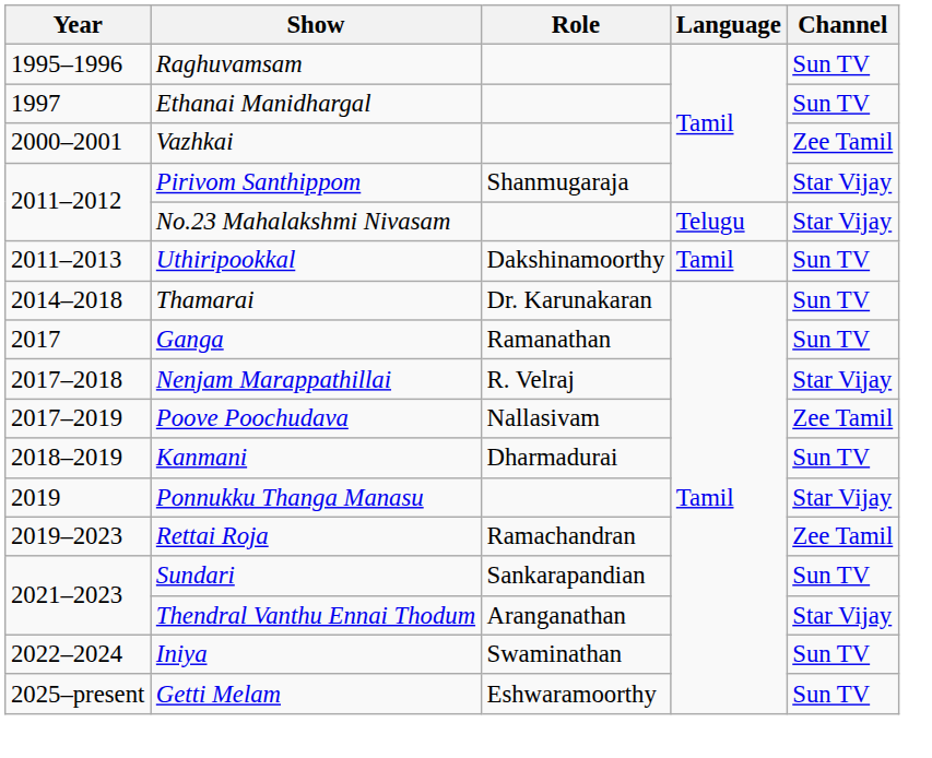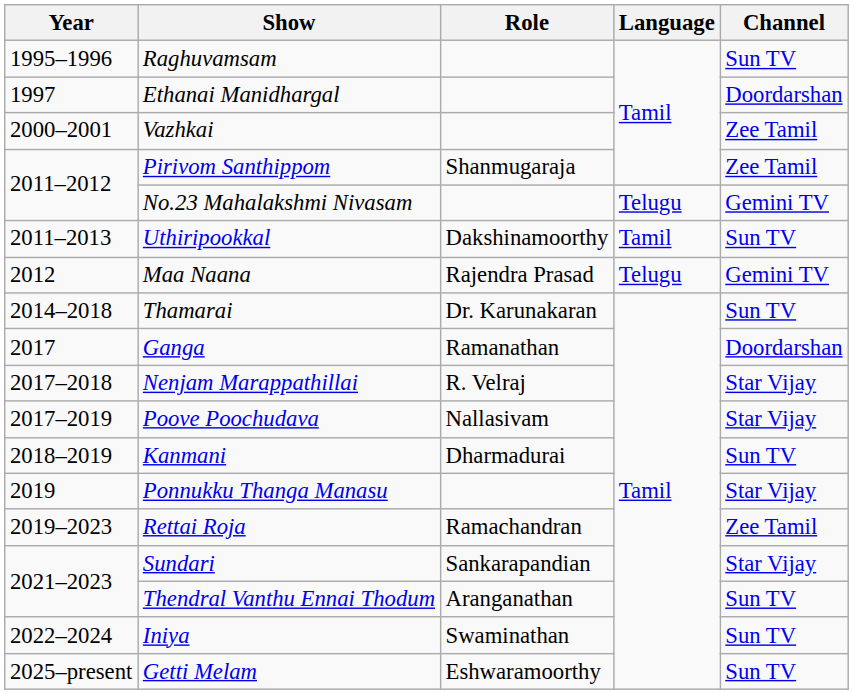 <table class="wikitable sortable">
 <tr>
 <th>Year</th>
 <th>Show</th>
 <th>Role</th>
 <th>Language</th>
 <th>Channel</th>
 </tr>
 <tr>
 <td>1995–1996</td>
 <td><em>Raghuvamsam</em></td>
 <td></td>
 <td rowspan="4"><a href='#'>Tamil</a></td>
 <td><a href='#'>Sun TV</a></td>
 </tr>
 <tr>
 <td>1997</td>
 <td><em>Ethanai Manidhargal</em></td>
 <td></td>
-<td><a href='#'>Sun TV</a></td>
+<td><a href='#'>Doordarshan</a></td>
 </tr>
 <tr>
 <td>2000–2001</td>
 <td><em>Vazhkai</em></td>
 <td></td>
 <td><a href='#'>Zee Tamil</a></td>
 </tr>
 <tr>
 <td rowspan="2">2011–2012</td>
 <td><em><a href='#'>Pirivom Santhippom</a></em></td>
 <td>Shanmugaraja</td>
-<td><a href='#'>Star Vijay</a></td>
+<td><a href='#'>Zee Tamil</a></td>
 </tr>
 <tr>
 <td><em>No.23 Mahalakshmi Nivasam</em></td>
 <td></td>
 <td><a href='#'>Telugu</a></td>
-<td><a href='#'>Star Vijay</a></td>
+<td><a href='#'>Gemini TV</a></td>
 </tr>
 <tr>
 <td>2011–2013</td>
 <td><em><a href='#'>Uthiripookkal</a></em></td>
 <td>Dakshinamoorthy</td>
 <td><a href='#'>Tamil</a></td>
 <td><a href='#'>Sun TV</a></td>
+</tr>
+<tr>
+<td>2012</td>
+<td><em>Maa Naana</em></td>
+<td>Rajendra Prasad</td>
+<td><a href='#'>Telugu</a></td>
+<td><a href='#'>Gemini TV</a></td>
 </tr>
 <tr>
 <td>2014–2018</td>
 <td><em>Thamarai</em></td>
 <td>Dr. Karunakaran</td>
 <td rowspan="11"><a href='#'>Tamil</a></td>
 <td><a href='#'>Sun TV</a></td>
 </tr>
 <tr>
 <td>2017</td>
 <td><em><a href='#'>Ganga</a></em></td>
 <td>Ramanathan</td>
-<td><a href='#'>Sun TV</a></td>
+<td><a href='#'>Doordarshan</a></td>
 </tr>
 <tr>
 <td>2017–2018</td>
 <td><em><a href='#'>Nenjam Marappathillai</a></em></td>
 <td>R. Velraj</td>
 <td><a href='#'>Star Vijay</a></td>
 </tr>
 <tr>
 <td>2017–2019</td>
 <td><em><a href='#'>Poove Poochudava</a></em></td>
 <td>Nallasivam</td>
-<td><a href='#'>Zee Tamil</a></td>
+<td><a href='#'>Star Vijay</a></td>
 </tr>
 <tr>
 <td>2018–2019</td>
 <td><em><a href='#'>Kanmani</a></em></td>
 <td>Dharmadurai</td>
 <td><a href='#'>Sun TV</a></td>
 </tr>
 <tr>
 <td>2019</td>
 <td><em><a href='#'>Ponnukku Thanga Manasu</a></em></td>
 <td></td>
 <td><a href='#'>Star Vijay</a></td>
 </tr>
 <tr>
 <td>2019–2023</td>
 <td><em><a href='#'>Rettai Roja</a></em></td>
 <td>Ramachandran</td>
 <td><a href='#'>Zee Tamil</a></td>
 </tr>
 <tr>
 <td rowspan="2">2021–2023</td>
 <td><em><a href='#'>Sundari</a></em></td>
 <td>Sankarapandian</td>
-<td><a href='#'>Sun TV</a></td>
+<td><a href='#'>Star Vijay</a></td>
 </tr>
 <tr>
 <td><em><a href='#'>Thendral Vanthu Ennai Thodum</a></em></td>
 <td>Aranganathan</td>
-<td><a href='#'>Star Vijay</a></td>
+<td><a href='#'>Sun TV</a></td>
 </tr>
 <tr>
 <td>2022–2024</td>
 <td><em><a href='#'>Iniya</a></em></td>
 <td>Swaminathan</td>
 <td><a href='#'>Sun TV</a></td>
 </tr>
 <tr>
 <td>2025–present</td>
 <td><em><a href='#'>Getti Melam</a></em></td>
 <td>Eshwaramoorthy</td>
 <td><a href='#'>Sun TV</a></td>
 </tr>
 </table>
